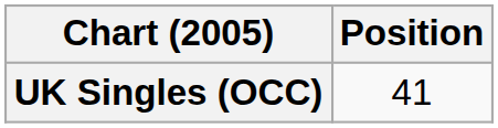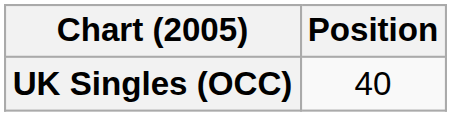 <table class="wikitable plainrowheaders" style="text-align:center">
 <tr>
 <th>Chart (2005)</th>
 <th>Position</th>
 </tr>
 <tr>
 <th scope="row">UK Singles (OCC)</th>
-<td>41</td>
+<td>40</td>
 </tr>
 </table>
